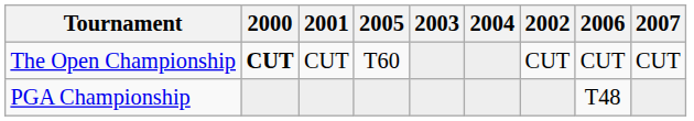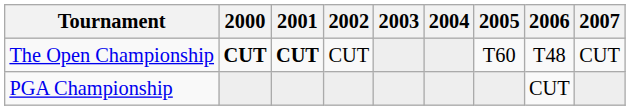 <table class="wikitable" style="font-size:95%;text-align:center;">
 <tr>
 <th>Tournament</th>
 <th>2000</th>
 <th>2001</th>
-<th>2005</th>
+<th>2002</th>
 <th>2003</th>
 <th>2004</th>
-<th>2002</th>
+<th>2005</th>
 <th>2006</th>
 <th>2007</th>
 </tr>
 <tr>
 <td align=left><a href='#'>The Open Championship</a></td>
 <td><strong>CUT</strong></td>
+<td><strong>CUT</strong></td>
 <td>CUT</td>
-<td>T60</td>
 <td style="background:#eeeeee;"></td>
 <td style="background:#eeeeee;"></td>
-<td>CUT</td>
-<td>CUT</td>
+<td>T60</td>
+<td>T48</td>
 <td>CUT</td>
 </tr>
 <tr>
 <td align=left><a href='#'>PGA Championship</a></td>
 <td style="background:#eeeeee;"></td>
 <td style="background:#eeeeee;"></td>
 <td style="background:#eeeeee;"></td>
 <td style="background:#eeeeee;"></td>
 <td style="background:#eeeeee;"></td>
 <td style="background:#eeeeee;"></td>
-<td>T48</td>
+<td>CUT</td>
 <td style="background:#eeeeee;"></td>
 </tr>
 </table>
